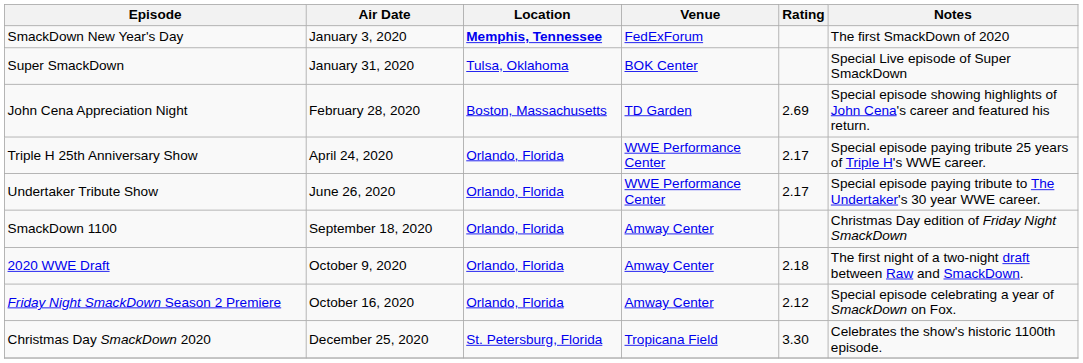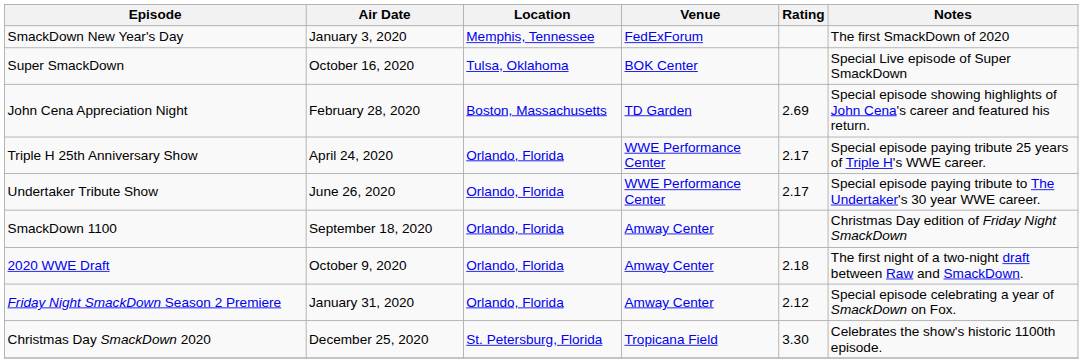 <table class="wikitable plainrowheaders sortable" style="width:100%;">
 <tr>
 <th style="width:29%;">Episode</th>
 <th style="width:15%;">Air Date</th>
 <th style="width:15%;">Location</th>
 <th style="width:15%;">Venue</th>
 <th style="width:2%;">Rating</th>
 <th style="width:99%;">Notes</th>
 </tr>
 <tr>
 <td>SmackDown New Year's Day</td>
 <td>January 3, 2020</td>
-<td><strong><a href='#'>Memphis, Tennessee</a></strong></td>
+<td><a href='#'>Memphis, Tennessee</a></td>
 <td><a href='#'>FedExForum</a></td>
 <td></td>
 <td>The first SmackDown of 2020</td>
 </tr>
 <tr>
 <td>Super SmackDown</td>
-<td>January 31, 2020</td>
+<td>October 16, 2020</td>
 <td><a href='#'>Tulsa, Oklahoma</a></td>
 <td><a href='#'>BOK Center</a></td>
 <td></td>
 <td>Special Live episode of Super SmackDown</td>
 </tr>
 <tr>
 <td>John Cena Appreciation Night</td>
 <td>February 28, 2020</td>
 <td><a href='#'>Boston, Massachusetts</a></td>
 <td><a href='#'>TD Garden</a></td>
 <td>2.69</td>
 <td>Special episode showing highlights of <a href='#'>John Cena</a>'s career and featured his return.</td>
 </tr>
 <tr>
 <td>Triple H 25th Anniversary Show</td>
 <td>April 24, 2020</td>
 <td><a href='#'>Orlando, Florida</a></td>
 <td><a href='#'>WWE Performance Center</a></td>
 <td>2.17</td>
 <td>Special episode paying tribute 25 years of <a href='#'>Triple H</a>'s WWE career.</td>
 </tr>
 <tr>
 <td>Undertaker Tribute Show</td>
 <td>June 26, 2020</td>
 <td><a href='#'>Orlando, Florida</a></td>
 <td><a href='#'>WWE Performance Center</a></td>
 <td>2.17</td>
 <td>Special episode paying tribute to <a href='#'>The Undertaker</a>'s 30 year WWE career.</td>
 </tr>
 <tr>
 <td>SmackDown 1100</td>
 <td>September 18, 2020</td>
 <td><a href='#'>Orlando, Florida</a></td>
 <td><a href='#'>Amway Center</a></td>
 <td></td>
 <td>Christmas Day edition of <em>Friday Night SmackDown</em></td>
 </tr>
 <tr>
 <td><a href='#'>2020 WWE Draft</a></td>
 <td>October 9, 2020</td>
 <td><a href='#'>Orlando, Florida</a></td>
 <td><a href='#'>Amway Center</a></td>
 <td>2.18</td>
 <td>The first night of a two-night <a href='#'>draft</a> between <a href='#'>Raw</a> and <a href='#'>SmackDown</a>.</td>
 </tr>
 <tr>
 <td><a href='#'><em>Friday Night SmackDown</em> Season 2 Premiere</a></td>
-<td>October 16, 2020</td>
+<td>January 31, 2020</td>
 <td><a href='#'>Orlando, Florida</a></td>
 <td><a href='#'>Amway Center</a></td>
 <td>2.12</td>
 <td>Special episode celebrating a year of <em>SmackDown</em> on Fox.</td>
 </tr>
 <tr>
 <td>Christmas Day <em>SmackDown</em> 2020</td>
 <td>December 25, 2020</td>
 <td><a href='#'>St. Petersburg, Florida</a></td>
 <td><a href='#'>Tropicana Field</a></td>
 <td>3.30</td>
 <td>Celebrates the show's historic 1100th episode.</td>
 </tr>
 <tr>
 </tr>
 </table>
